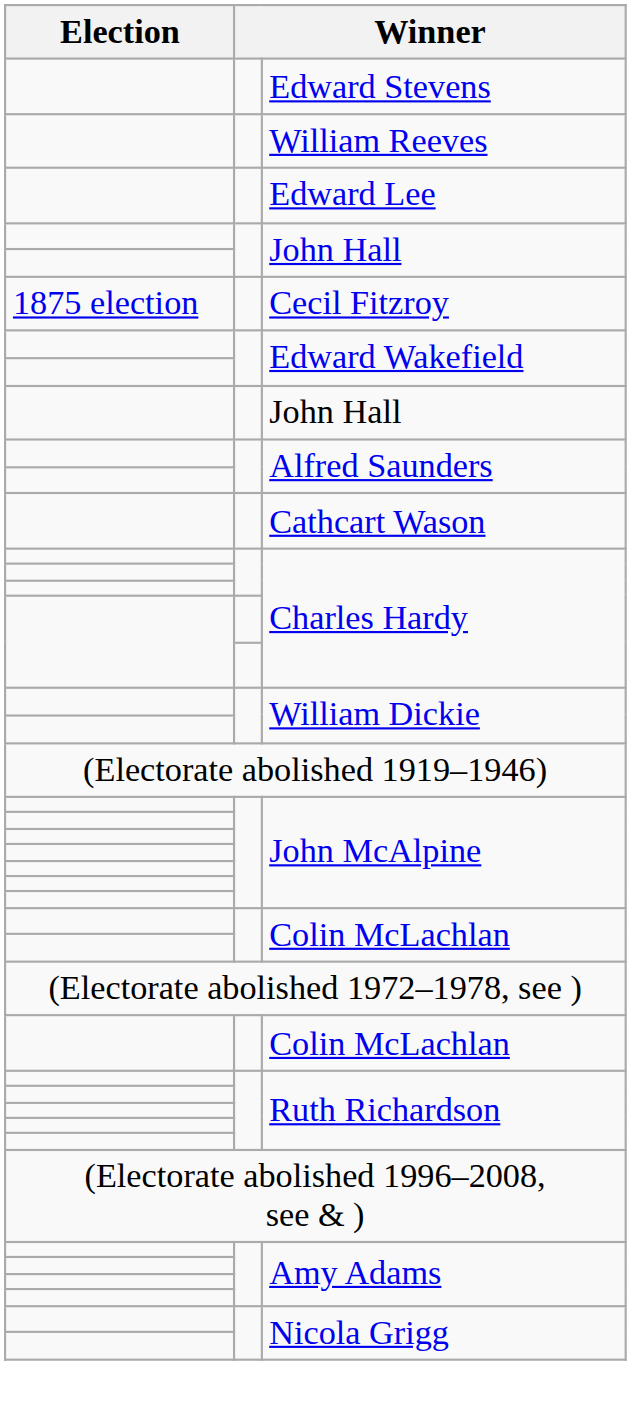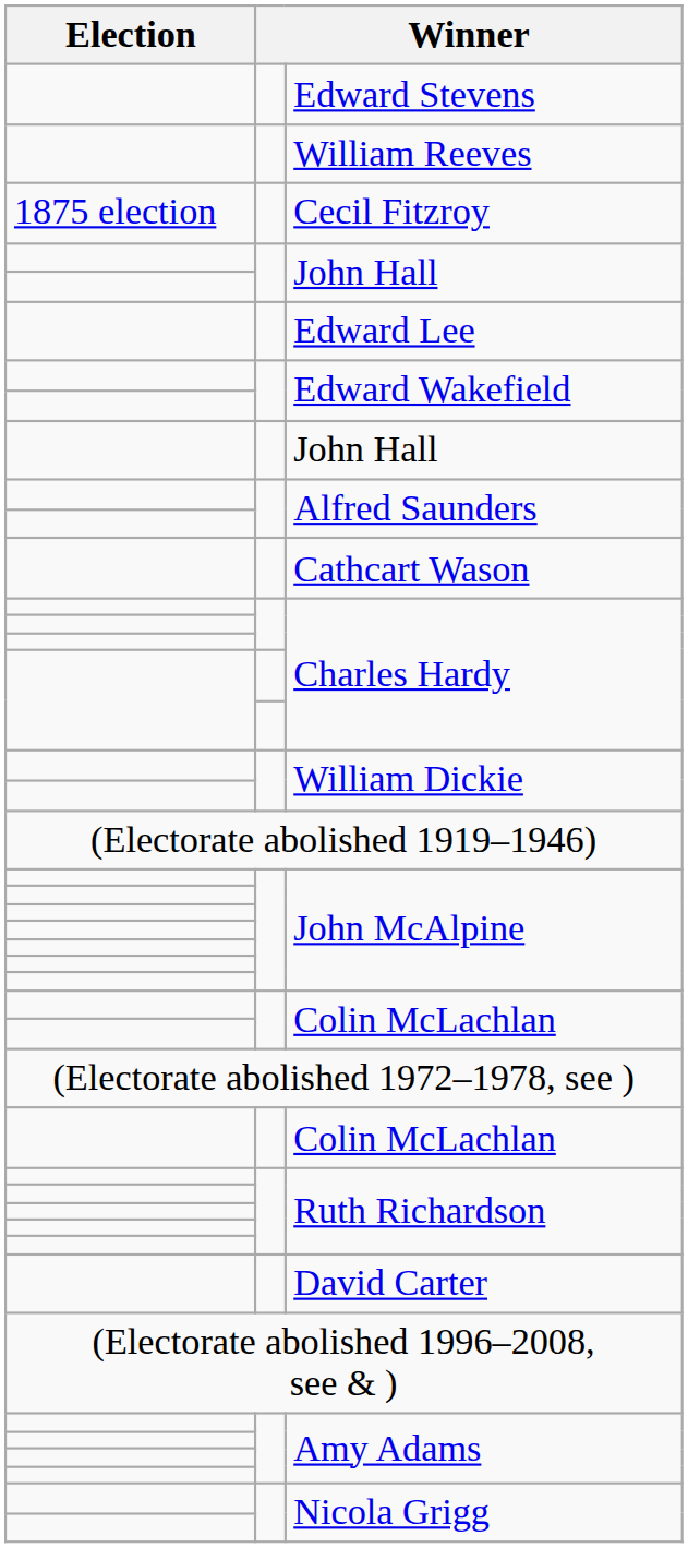 <table class=wikitable>
 <tr>
 <th width=100>Election</th>
 <th width=175 colspan=2>Winner</th>
 </tr>
 <tr>
 <td></td>
 <td width=5 bgcolor=></td>
 <td><a href='#'>Edward Stevens</a></td>
 </tr>
 <tr>
 <td></td>
 <td bgcolor=></td>
 <td><a href='#'>William Reeves</a></td>
 </tr>
 <tr>
-<td></td>
+<td><a href='#'>1875 election</a></td>
 <td bgcolor=></td>
-<td><a href='#'>Edward Lee</a></td>
+<td><a href='#'>Cecil Fitzroy</a></td>
 </tr>
 <tr>
 <td></td>
 <td rowspan=2 bgcolor=></td>
 <td rowspan=2><a href='#'>John Hall</a></td>
 </tr>
 <tr>
 <td></td>
 </tr>
 <tr>
-<td><a href='#'>1875 election</a></td>
+<td></td>
 <td bgcolor=></td>
-<td><a href='#'>Cecil Fitzroy</a></td>
+<td><a href='#'>Edward Lee</a></td>
 </tr>
 <tr>
 <td></td>
 <td rowspan=2 bgcolor=></td>
 <td rowspan=2><a href='#'>Edward Wakefield</a></td>
 </tr>
 <tr>
 <td></td>
 </tr>
 <tr>
 <td></td>
 <td bgcolor=></td>
 <td>John Hall</td>
 </tr>
 <tr>
 <td></td>
 <td rowspan=2 bgcolor=></td>
 <td rowspan=2><a href='#'>Alfred Saunders</a></td>
 </tr>
 <tr>
 <td></td>
 </tr>
 <tr>
 <td></td>
 <td bgcolor=></td>
 <td><a href='#'>Cathcart Wason</a></td>
 </tr>
 <tr>
 <td></td>
 <td rowspan=3 bgcolor=></td>
 <td rowspan=5><a href='#'>Charles Hardy</a></td>
 </tr>
 <tr>
 <td></td>
 </tr>
 <tr>
 <td></td>
 </tr>
 <tr>
 <td height=36 rowspan=2></td>
 <td rowspan=1 bgcolor=></td>
 </tr>
 <tr>
 <td rowspan=1 bgcolor=></td>
 </tr>
 <tr>
 <td></td>
 <td rowspan=2 bgcolor=></td>
 <td rowspan=2><a href='#'>William Dickie</a></td>
 </tr>
 <tr>
 <td></td>
 </tr>
 <tr>
 <td colspan=3 align=center><span>(Electorate abolished 1919–1946)</span></td>
 </tr>
 <tr>
 <td></td>
 <td rowspan=7 bgcolor=></td>
 <td rowspan=7><a href='#'>John McAlpine</a></td>
 </tr>
 <tr>
 <td></td>
 </tr>
 <tr>
 <td></td>
 </tr>
 <tr>
 <td></td>
 </tr>
 <tr>
 <td></td>
 </tr>
 <tr>
 <td></td>
 </tr>
 <tr>
 <td></td>
 </tr>
 <tr>
 <td></td>
 <td rowspan=2 bgcolor=></td>
 <td rowspan=2><a href='#'>Colin McLachlan</a></td>
 </tr>
 <tr>
 <td></td>
 </tr>
 <tr>
 <td colspan=3 align=center><span>(Electorate abolished 1972–1978, see )</span></td>
 </tr>
 <tr>
 <td></td>
 <td bgcolor=></td>
 <td><a href='#'>Colin McLachlan</a></td>
 </tr>
 <tr>
 <td></td>
 <td rowspan=5 bgcolor=></td>
 <td rowspan=5><a href='#'>Ruth Richardson</a></td>
 </tr>
 <tr>
 <td></td>
 </tr>
 <tr>
 <td></td>
 </tr>
 <tr>
 <td></td>
 </tr>
 <tr>
 <td></td>
 </tr>
 <tr>
+<td></td>
+<td bgcolor=></td>
+<td><a href='#'>David Carter</a></td>
+</tr>
+<tr>
 <td colspan=3 align=center><span>(Electorate abolished 1996–2008,<br>see  & )</span></td>
 </tr>
 <tr>
 <td></td>
 <td rowspan=4 bgcolor=></td>
 <td rowspan=4><a href='#'>Amy Adams</a></td>
 </tr>
 <tr>
 <td></td>
 </tr>
 <tr>
 <td></td>
 </tr>
 <tr>
 <td></td>
 </tr>
 <tr>
 <td></td>
 <td rowspan=2 bgcolor=></td>
 <td rowspan=2><a href='#'>Nicola Grigg</a></td>
 </tr>
 <tr>
 <td></td>
 </tr>
 </table>
